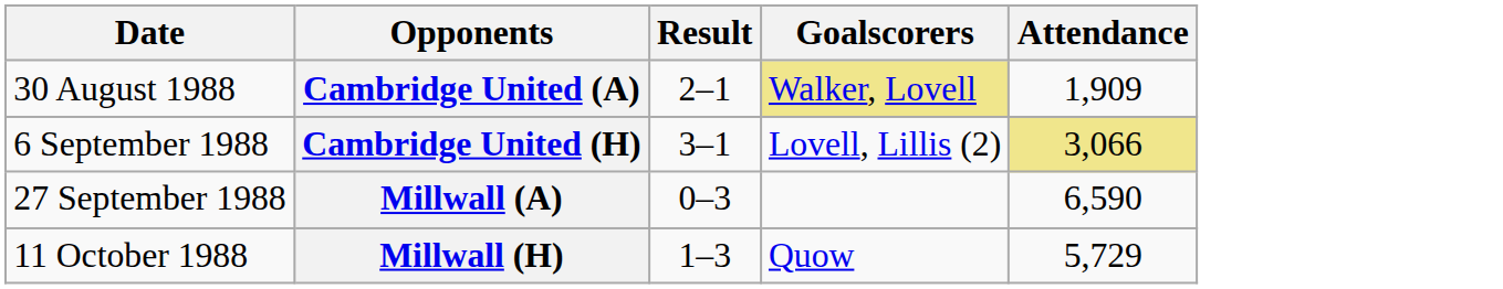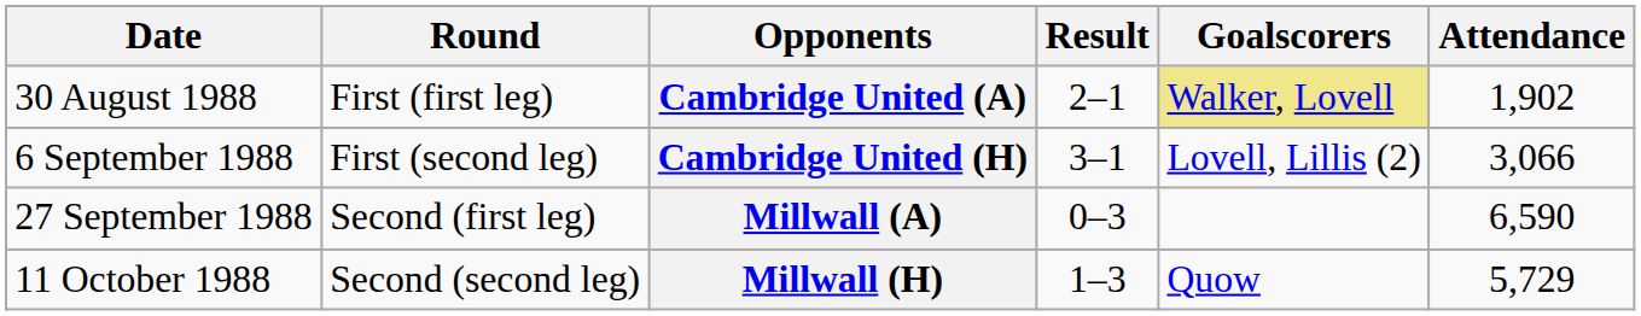 <table class="wikitable plainrowheaders sortable">
 <tr>
 <th scope=col>Date</th>
+<th scope=col>Round</th>
 <th scope=col>Opponents</th>
 <th scope=col>Result</th>
 <th scope=col class=unsortable>Goalscorers</th>
 <th scope=col>Attendance</th>
 </tr>
 <tr>
 <td>30 August 1988</td>
+<td>First (first leg)</td>
 <th scope=row><a href='#'>Cambridge United</a> (A)</th>
 <td align=center>2–1</td>
 <td style="background: khaki;"><a href='#'>Walker</a>, <a href='#'>Lovell</a></td>
-<td align=center>1,909</td>
+<td align=center>1,902</td>
 </tr>
 <tr>
 <td>6 September 1988</td>
+<td>First (second leg)</td>
 <th scope=row><a href='#'>Cambridge United</a> (H)</th>
 <td align=center>3–1</td>
 <td><a href='#'>Lovell</a>, <a href='#'>Lillis</a> (2)</td>
-<td align=center style="background: khaki;">3,066</td>
+<td align=center>3,066</td>
 </tr>
 <tr>
 <td>27 September 1988</td>
+<td>Second (first leg)</td>
 <th scope=row><a href='#'>Millwall</a> (A)</th>
 <td align=center>0–3</td>
 <td></td>
 <td align=center>6,590</td>
 </tr>
 <tr>
 <td>11 October 1988</td>
+<td>Second (second leg)</td>
 <th scope=row><a href='#'>Millwall</a> (H)</th>
 <td align=center>1–3</td>
 <td><a href='#'>Quow</a></td>
 <td align=center>5,729</td>
 </tr>
 </table>
